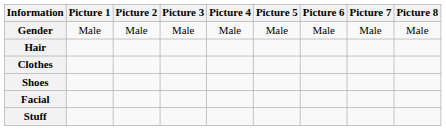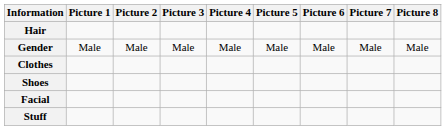 <table class="wikitable plainrowheaders" style="text-align:center">
 <tr>
 <th scope="row">Information</th>
 <th scope="row" style="text-align:center">Picture 1</th>
 <th scope="row" style="text-align:center">Picture 2</th>
 <th scope="row" style="text-align:center">Picture 3</th>
 <th scope="row" style="text-align:center">Picture 4</th>
 <th scope="row" style="text-align:center">Picture 5</th>
 <th scope="row" style="text-align:center">Picture 6</th>
 <th scope="row" style="text-align:center">Picture 7</th>
 <th scope="row" style="text-align:center">Picture 8</th>
 </tr>
 <tr>
+<th scope="row">Hair</th>
+<td></td>
+<td></td>
+<td></td>
+<td></td>
+<td></td>
+<td></td>
+<td></td>
+<td></td>
+</tr>
+<tr>
 <th scope="row">Gender</th>
 <td>Male</td>
 <td>Male</td>
 <td>Male</td>
 <td>Male</td>
 <td>Male</td>
 <td>Male</td>
 <td>Male</td>
 <td>Male</td>
-</tr>
-<tr>
-<th scope="row">Hair</th>
-<td></td>
-<td></td>
-<td></td>
-<td></td>
-<td></td>
-<td></td>
-<td></td>
-<td></td>
 </tr>
 <tr>
 <th scope="row">Clothes</th>
 <td></td>
 <td></td>
 <td></td>
 <td></td>
 <td></td>
 <td></td>
 <td></td>
 <td></td>
 </tr>
 <tr>
 <th scope="row">Shoes</th>
 <td></td>
 <td></td>
 <td></td>
 <td></td>
 <td></td>
 <td></td>
 <td></td>
 <td></td>
 </tr>
 <tr>
 <th scope="row">Facial</th>
 <td></td>
 <td></td>
 <td></td>
 <td></td>
 <td></td>
 <td></td>
 <td></td>
 <td></td>
 </tr>
 <tr>
 <th scope="row">Stuff</th>
 <td></td>
 <td></td>
 <td></td>
 <td></td>
 <td></td>
 <td></td>
 <td></td>
 <td></td>
 </tr>
 </table>
